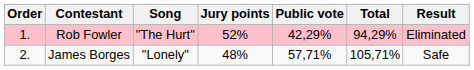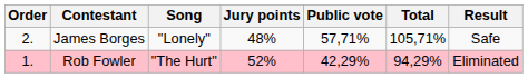 <table class="wikitable sortable" style="text-align: center; width: auto;">
 <tr class="hintergrundfarbe5">
 <th>Order</th>
 <th>Contestant</th>
 <th>Song</th>
 <th>Jury points</th>
 <th>Public vote</th>
 <th>Total</th>
 <th>Result</th>
 </tr>
+<tr>
+<td>2.</td>
+<td>James Borges</td>
+<td>"Lonely"</td>
+<td>48%</td>
+<td>57,71%</td>
+<td>105,71%</td>
+<td>Safe</td>
+</tr>
 <tr bgcolor=pink>
 <td>1.</td>
 <td>Rob Fowler</td>
 <td>"The Hurt"</td>
 <td>52%</td>
 <td>42,29%</td>
 <td>94,29%</td>
 <td>Eliminated</td>
 </tr>
-<tr>
-<td>2.</td>
-<td>James Borges</td>
-<td>"Lonely"</td>
-<td>48%</td>
-<td>57,71%</td>
-<td>105,71%</td>
-<td>Safe</td>
-</tr>
 </table>
